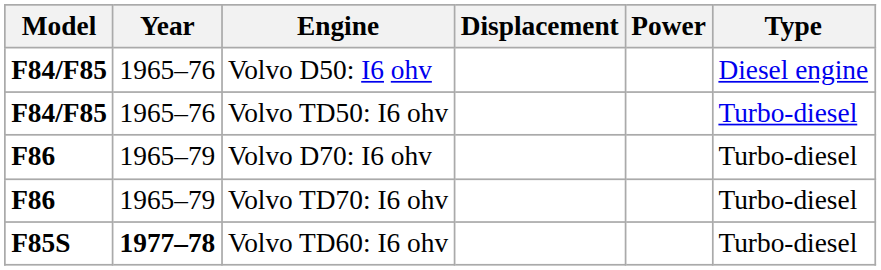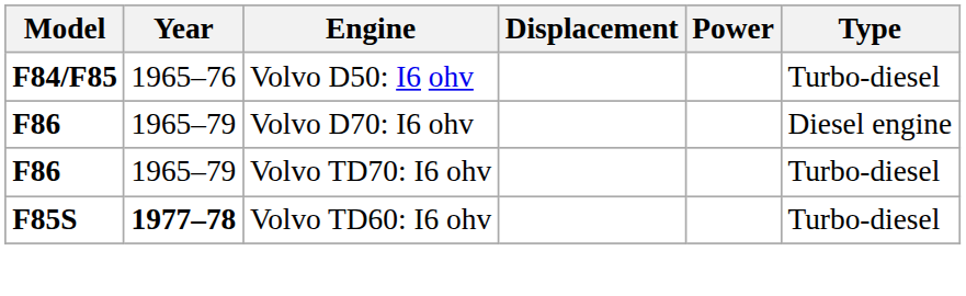 <table class="wikitable">
 <tr>
 <th>Model</th>
 <th>Year</th>
 <th>Engine</th>
 <th>Displacement</th>
 <th>Power</th>
 <th>Type</th>
 </tr>
 <tr style="background:#ffffff;">
 <td><strong>F84/F85</strong></td>
 <td>1965–76</td>
 <td>Volvo D50: <a href='#'>I6</a> <a href='#'>ohv</a></td>
 <td></td>
 <td></td>
-<td><a href='#'>Diesel engine</a></td>
-</tr>
-<tr style="background:#ffffff;">
-<td><strong>F84/F85</strong></td>
-<td>1965–76</td>
-<td>Volvo TD50: I6 ohv</td>
-<td></td>
-<td></td>
-<td><a href='#'>Turbo-diesel</a></td>
+<td>Turbo-diesel</td>
 </tr>
 <tr style="background:#ffffff;">
 <td><strong>F86</strong></td>
 <td>1965–79</td>
 <td>Volvo D70: I6 ohv</td>
 <td></td>
 <td></td>
-<td>Turbo-diesel</td>
+<td>Diesel engine</td>
 </tr>
 <tr style="background:#ffffff;">
 <td><strong>F86</strong></td>
 <td>1965–79</td>
 <td>Volvo TD70: I6 ohv</td>
 <td></td>
 <td></td>
 <td>Turbo-diesel</td>
 </tr>
 <tr style="background:#ffffff;">
 <td><strong>F85S</strong></td>
 <td><strong>1977–78</strong></td>
 <td>Volvo TD60: I6 ohv</td>
 <td></td>
 <td></td>
 <td>Turbo-diesel</td>
 </tr>
 </table>
